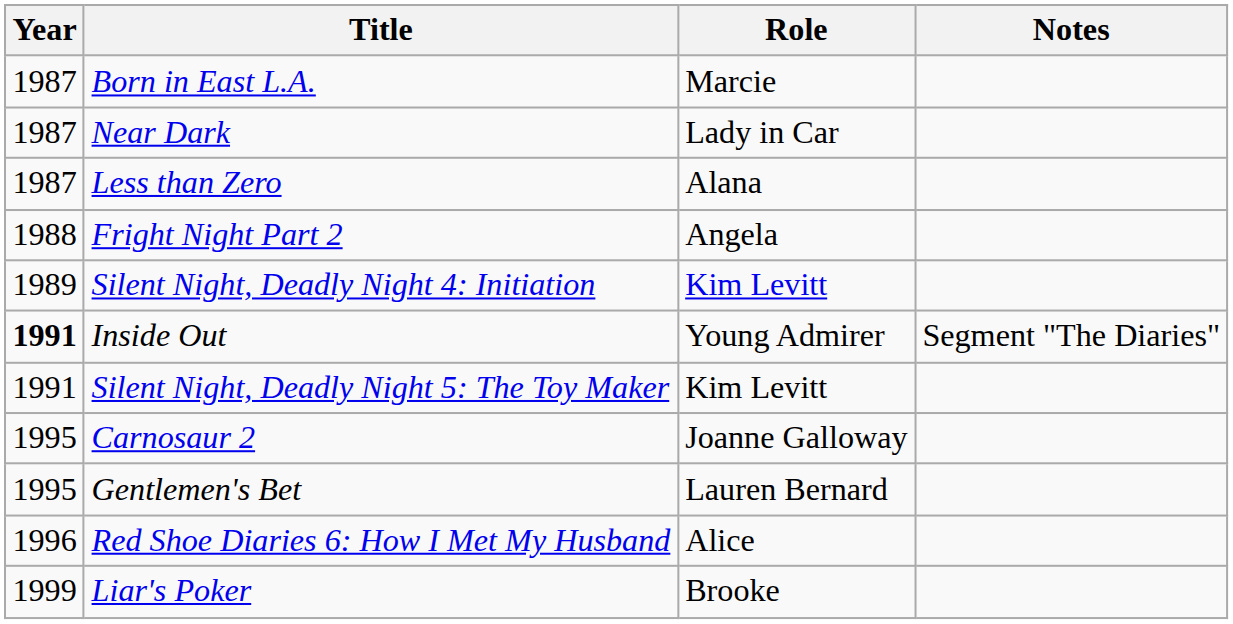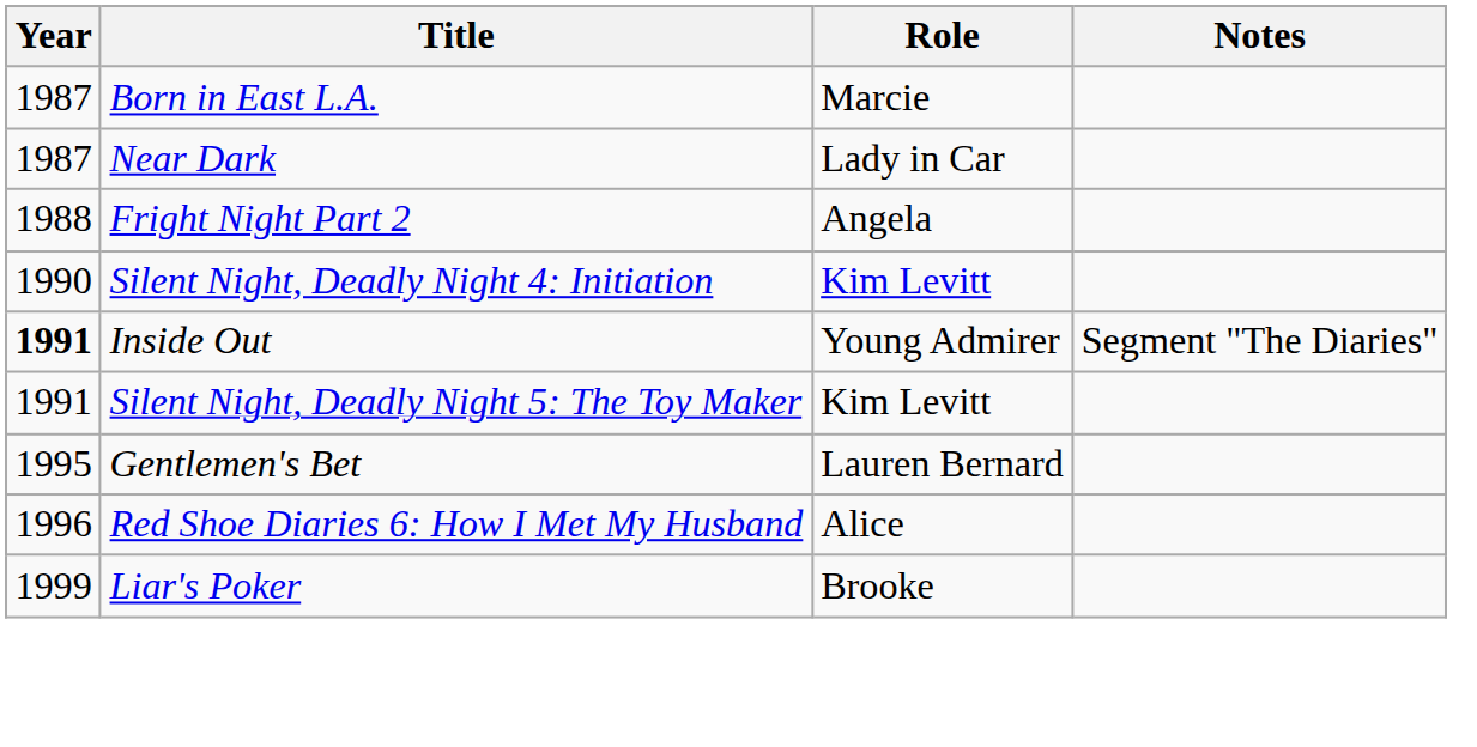 <table class="wikitable sortable">
 <tr>
 <th>Year</th>
 <th>Title</th>
 <th>Role</th>
 <th>Notes</th>
 </tr>
 <tr>
 <td>1987</td>
 <td><em><a href='#'>Born in East L.A.</a></em></td>
 <td>Marcie</td>
 <td></td>
 </tr>
 <tr>
 <td>1987</td>
 <td><em><a href='#'>Near Dark</a></em></td>
 <td>Lady in Car</td>
 <td></td>
 </tr>
 <tr>
-<td>1987</td>
-<td><em><a href='#'>Less than Zero</a></em></td>
-<td>Alana</td>
-<td></td>
-</tr>
-<tr>
 <td>1988</td>
 <td><em><a href='#'>Fright Night Part 2</a></em></td>
 <td>Angela</td>
 <td></td>
 </tr>
 <tr>
-<td>1989</td>
+<td>1990</td>
 <td><em><a href='#'>Silent Night, Deadly Night 4: Initiation</a></em></td>
 <td><a href='#'>Kim Levitt</a></td>
 <td></td>
 </tr>
 <tr>
 <td><strong>1991</strong></td>
 <td><em>Inside Out</em></td>
 <td>Young Admirer</td>
 <td>Segment "The Diaries"</td>
 </tr>
 <tr>
 <td>1991</td>
 <td><em><a href='#'>Silent Night, Deadly Night 5: The Toy Maker</a></em></td>
 <td>Kim Levitt</td>
-<td></td>
-</tr>
-<tr>
-<td>1995</td>
-<td><em><a href='#'>Carnosaur 2</a></em></td>
-<td>Joanne Galloway</td>
 <td></td>
 </tr>
 <tr>
 <td>1995</td>
 <td><em>Gentlemen's Bet</em></td>
 <td>Lauren Bernard</td>
 <td></td>
 </tr>
 <tr>
 <td>1996</td>
 <td><em><a href='#'>Red Shoe Diaries 6: How I Met My Husband</a></em></td>
 <td>Alice</td>
 <td></td>
 </tr>
 <tr>
 <td>1999</td>
 <td><em><a href='#'>Liar's Poker</a></em></td>
 <td>Brooke</td>
 <td></td>
 </tr>
 </table>
